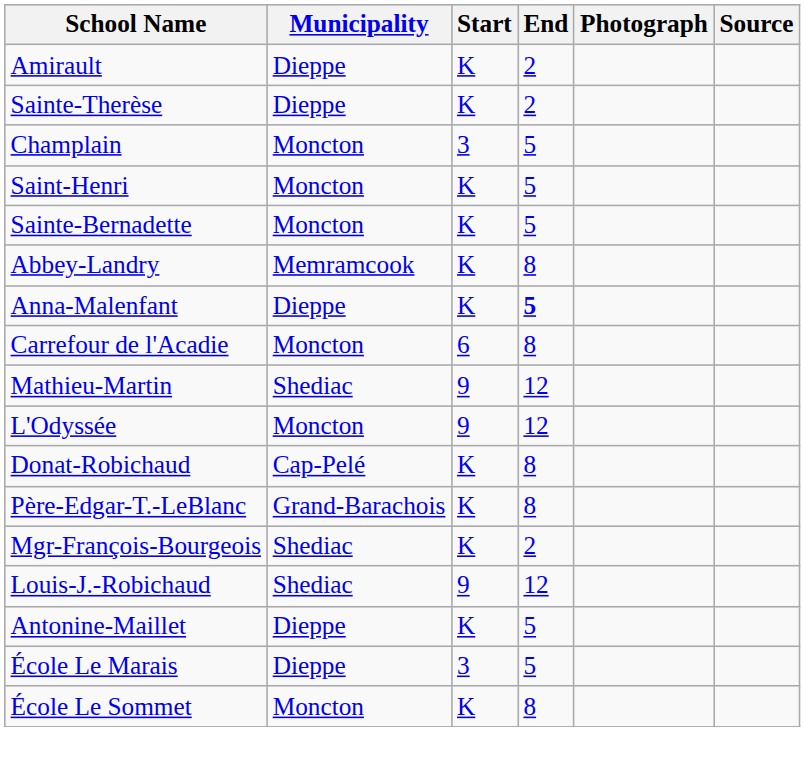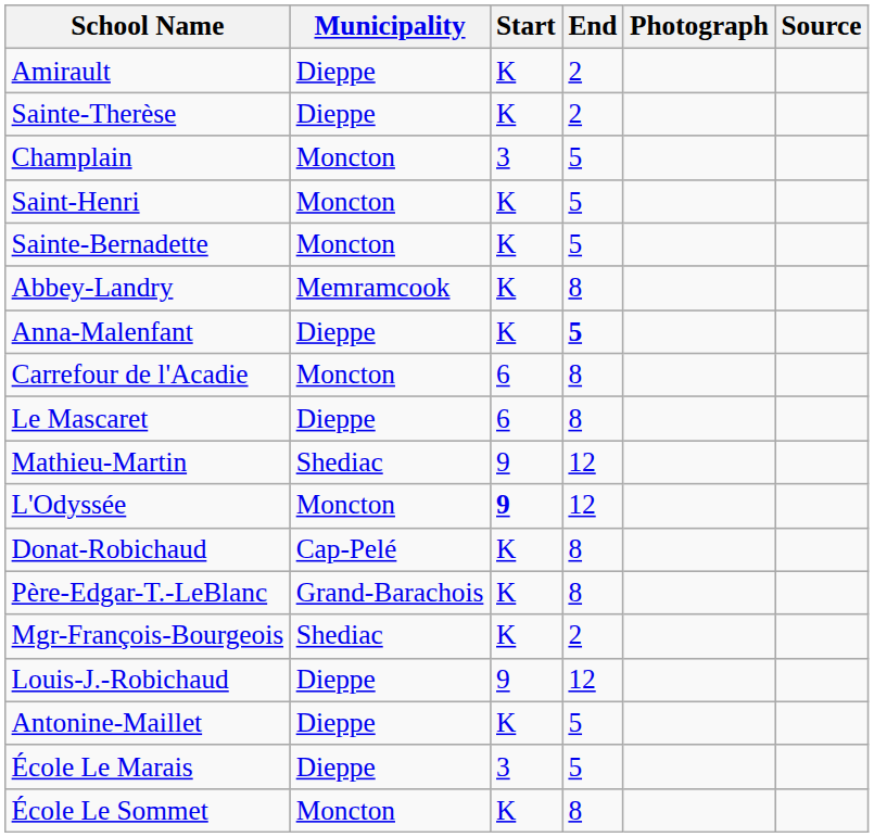 <table class="wikitable sortable">
 <tr>
 <th>School Name</th>
 <th><a href='#'>Municipality</a></th>
 <th>Start</th>
 <th>End</th>
 <th>Photograph</th>
 <th>Source</th>
 </tr>
 <tr>
 <td><a href='#'>Amirault</a></td>
 <td><a href='#'>Dieppe</a></td>
 <td><a href='#'>K</a></td>
 <td><a href='#'>2</a></td>
 <td></td>
 <td></td>
 </tr>
 <tr>
 <td><a href='#'>Sainte-Therèse</a></td>
 <td><a href='#'>Dieppe</a></td>
 <td><a href='#'>K</a></td>
 <td><a href='#'>2</a></td>
 <td></td>
 <td></td>
 </tr>
 <tr>
 <td><a href='#'>Champlain</a></td>
 <td><a href='#'>Moncton</a></td>
 <td><a href='#'>3</a></td>
 <td><a href='#'>5</a></td>
 <td></td>
 <td></td>
 </tr>
 <tr>
 <td><a href='#'>Saint-Henri</a></td>
 <td><a href='#'>Moncton</a></td>
 <td><a href='#'>K</a></td>
 <td><a href='#'>5</a></td>
 <td></td>
 <td></td>
 </tr>
 <tr>
 <td><a href='#'>Sainte-Bernadette</a></td>
 <td><a href='#'>Moncton</a></td>
 <td><a href='#'>K</a></td>
 <td><a href='#'>5</a></td>
 <td></td>
 <td></td>
 </tr>
 <tr>
 <td><a href='#'>Abbey-Landry</a></td>
 <td><a href='#'>Memramcook</a></td>
 <td><a href='#'>K</a></td>
 <td><a href='#'>8</a></td>
 <td></td>
 <td></td>
 </tr>
 <tr>
 <td><a href='#'>Anna-Malenfant</a></td>
 <td><a href='#'>Dieppe</a></td>
 <td><a href='#'>K</a></td>
 <td><strong><a href='#'>5</a></strong></td>
 <td></td>
 <td></td>
 </tr>
 <tr>
 <td><a href='#'>Carrefour de l'Acadie</a></td>
 <td><a href='#'>Moncton</a></td>
 <td><a href='#'>6</a></td>
 <td><a href='#'>8</a></td>
 <td></td>
 <td></td>
 </tr>
 <tr>
+<td><a href='#'>Le Mascaret</a></td>
+<td><a href='#'>Dieppe</a></td>
+<td><a href='#'>6</a></td>
+<td><a href='#'>8</a></td>
+<td></td>
+<td></td>
+</tr>
+<tr>
 <td><a href='#'>Mathieu-Martin</a></td>
 <td><a href='#'>Shediac</a></td>
 <td><a href='#'>9</a></td>
 <td><a href='#'>12</a></td>
 <td></td>
 <td></td>
 </tr>
 <tr>
 <td><a href='#'>L'Odyssée</a></td>
 <td><a href='#'>Moncton</a></td>
-<td><a href='#'>9</a></td>
+<td><strong><a href='#'>9</a></strong></td>
 <td><a href='#'>12</a></td>
 <td></td>
 <td></td>
 </tr>
 <tr>
 <td><a href='#'>Donat-Robichaud</a></td>
 <td><a href='#'>Cap-Pelé</a></td>
 <td><a href='#'>K</a></td>
 <td><a href='#'>8</a></td>
 <td></td>
 <td></td>
 </tr>
 <tr>
 <td><a href='#'>Père-Edgar-T.-LeBlanc</a></td>
 <td><a href='#'>Grand-Barachois</a></td>
 <td><a href='#'>K</a></td>
 <td><a href='#'>8</a></td>
 <td></td>
 <td></td>
 </tr>
 <tr>
 <td><a href='#'>Mgr-François-Bourgeois</a></td>
 <td><a href='#'>Shediac</a></td>
 <td><a href='#'>K</a></td>
 <td><a href='#'>2</a></td>
 <td></td>
 <td></td>
 </tr>
 <tr>
 <td><a href='#'>Louis-J.-Robichaud</a></td>
-<td><a href='#'>Shediac</a></td>
+<td><a href='#'>Dieppe</a></td>
 <td><a href='#'>9</a></td>
 <td><a href='#'>12</a></td>
 <td></td>
 <td></td>
 </tr>
 <tr>
 <td><a href='#'>Antonine-Maillet</a></td>
 <td><a href='#'>Dieppe</a></td>
 <td><a href='#'>K</a></td>
 <td><a href='#'>5</a></td>
 <td></td>
 <td></td>
 </tr>
 <tr>
 <td><a href='#'>École Le Marais</a></td>
 <td><a href='#'>Dieppe</a></td>
 <td><a href='#'>3</a></td>
 <td><a href='#'>5</a></td>
 <td></td>
 <td></td>
 </tr>
 <tr>
 <td><a href='#'>École Le Sommet</a></td>
 <td><a href='#'>Moncton</a></td>
 <td><a href='#'>K</a></td>
 <td><a href='#'>8</a></td>
 <td></td>
 <td></td>
 </tr>
 </table>
